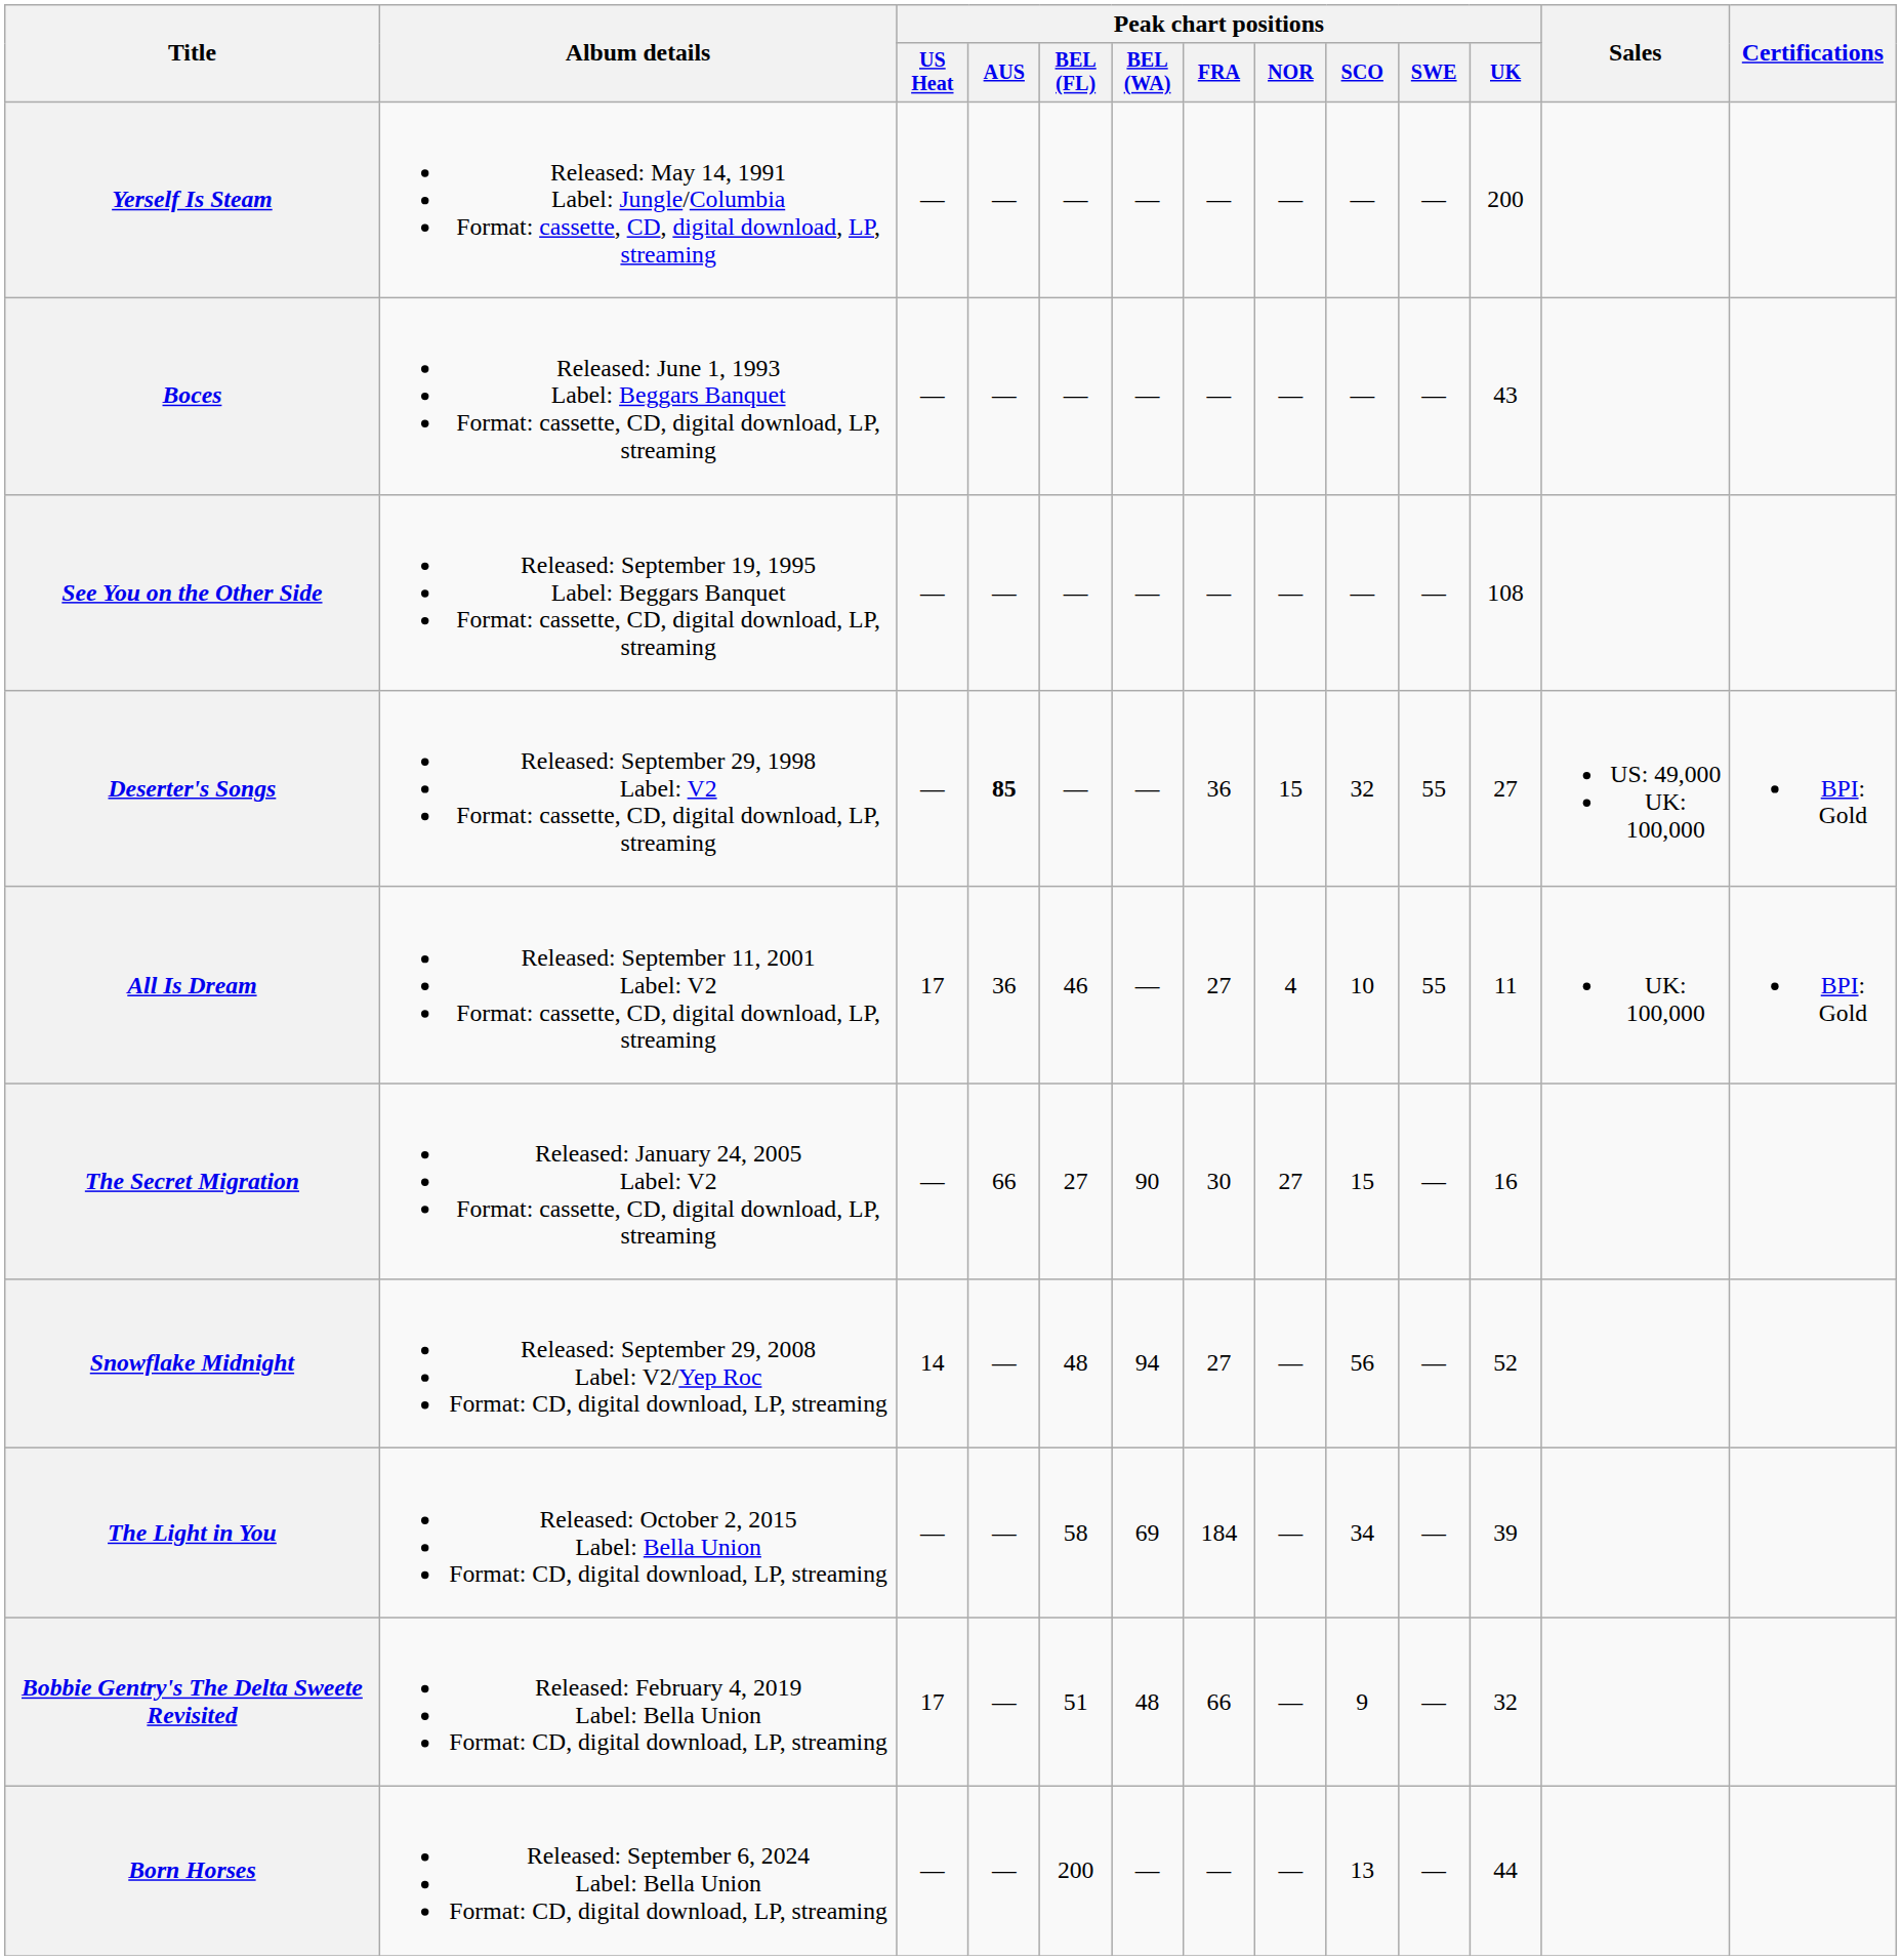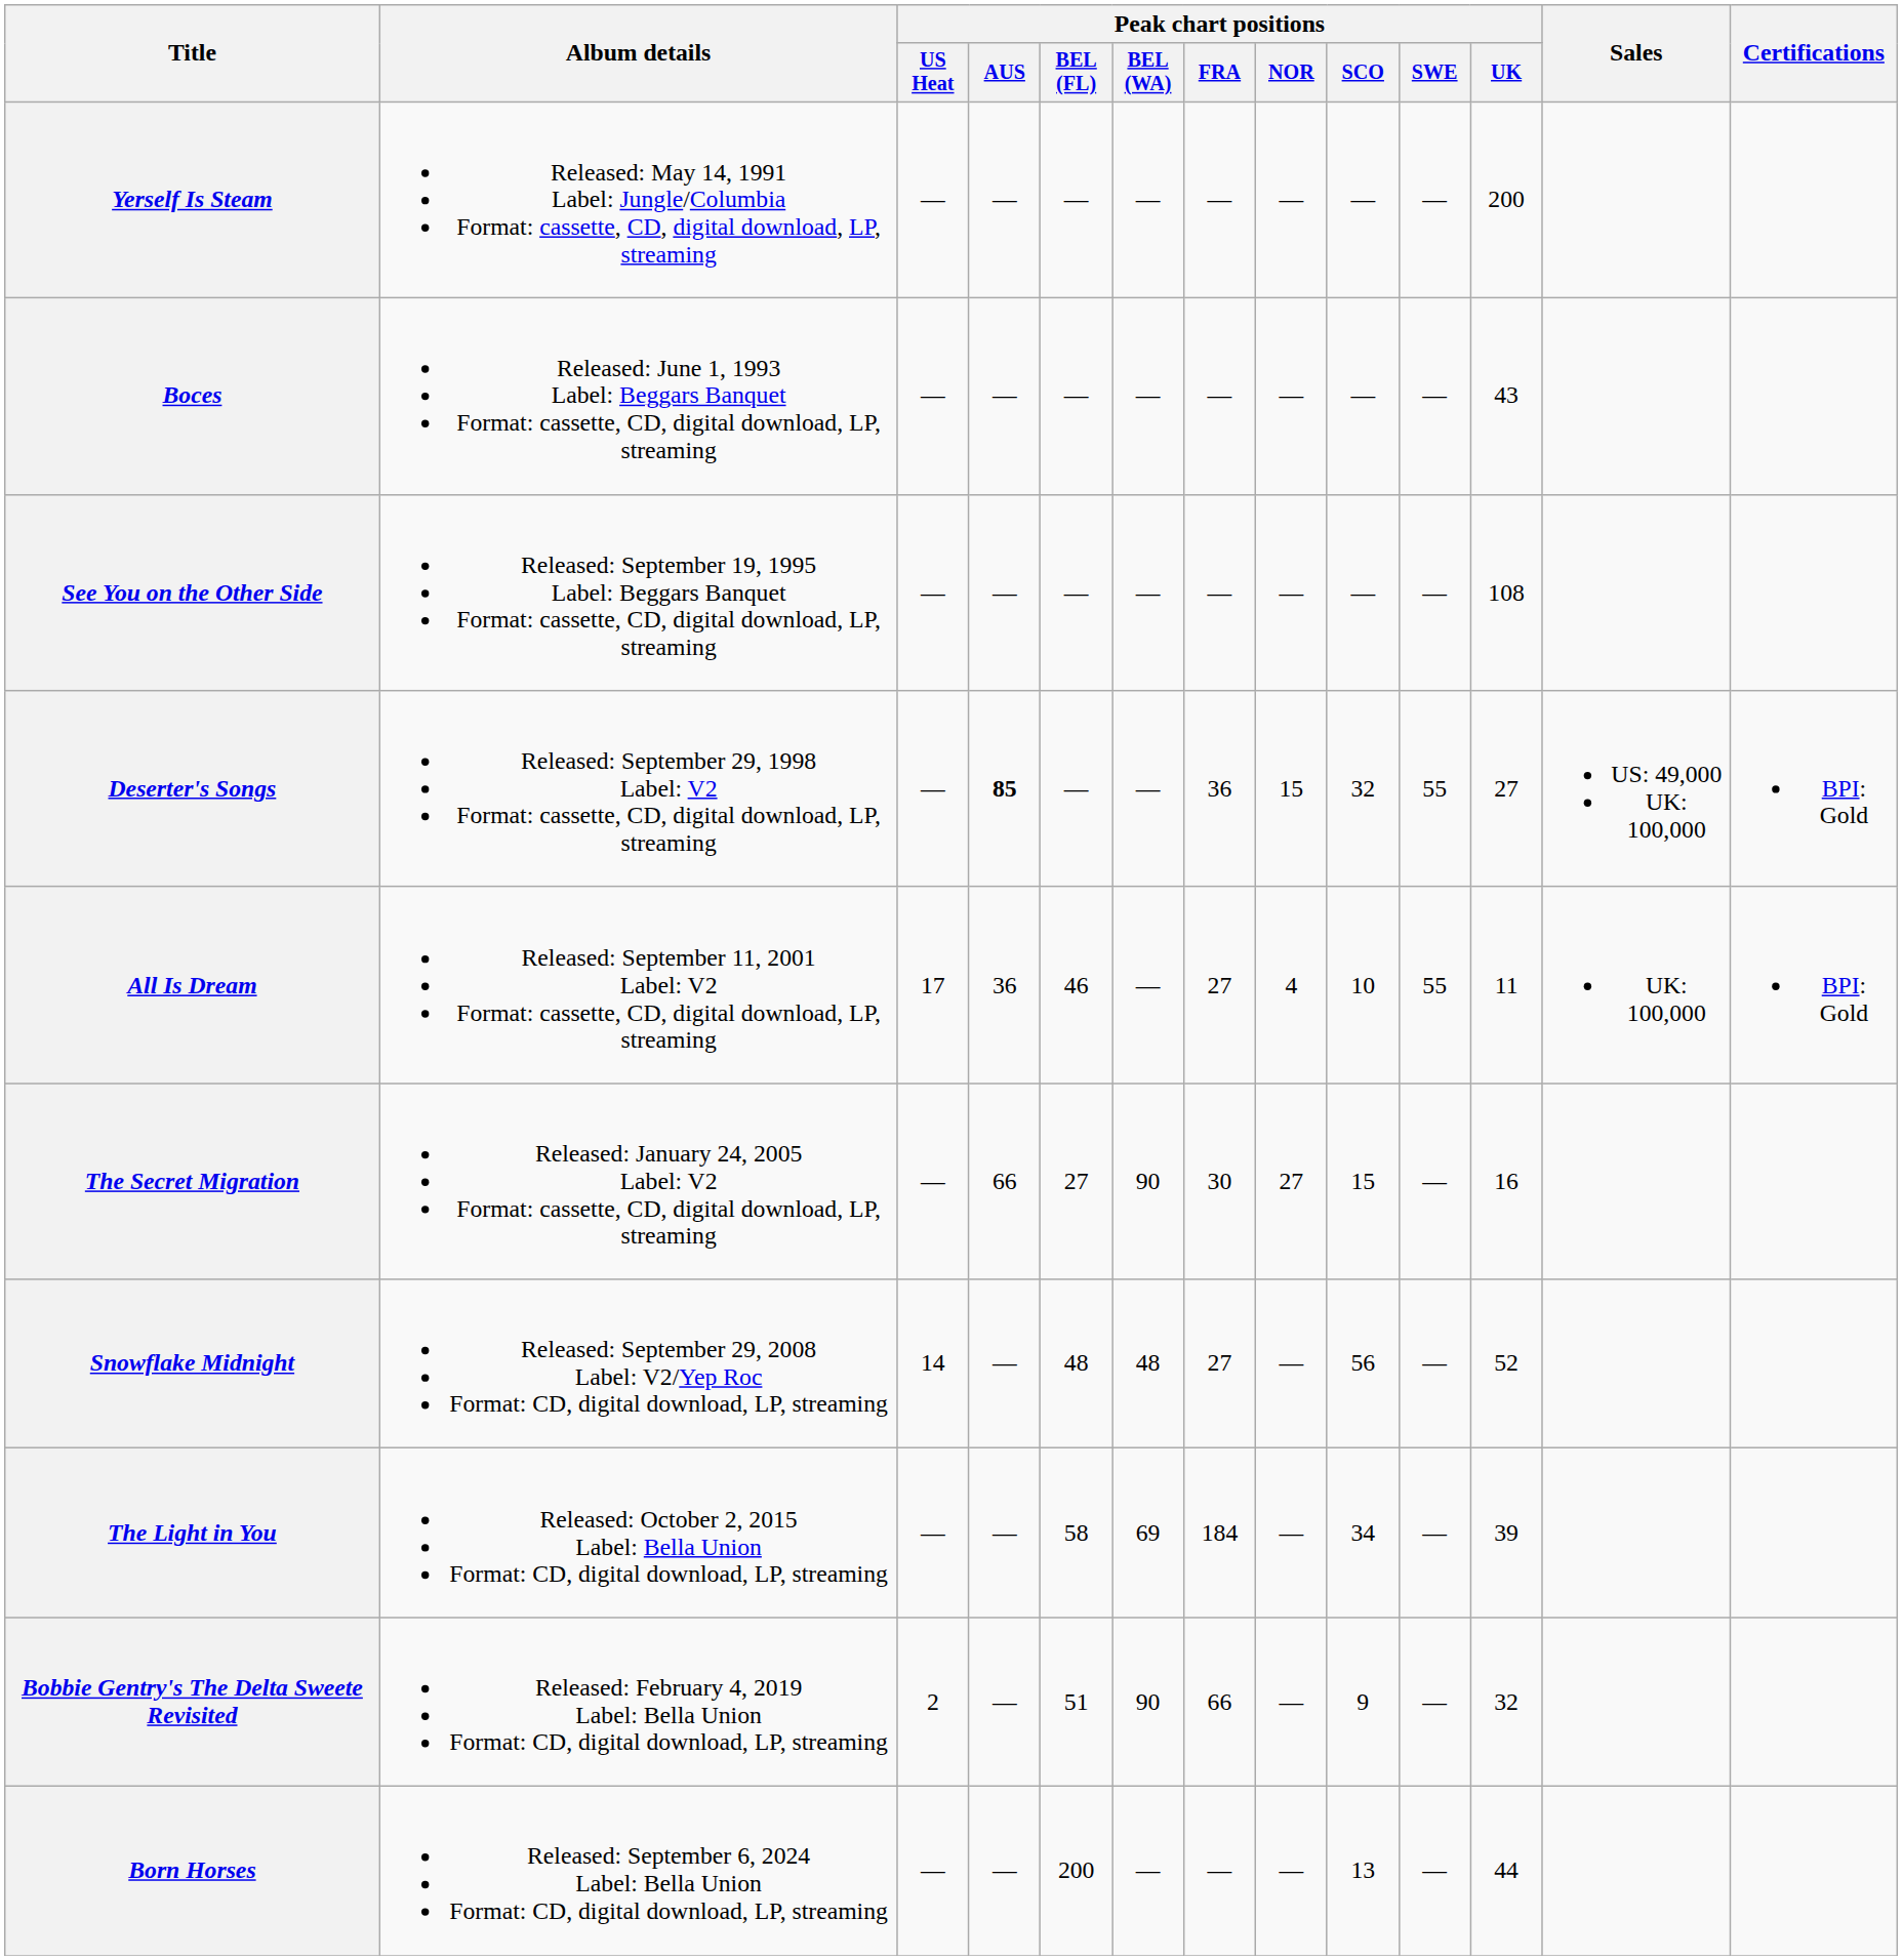 <table class="wikitable plainrowheaders" style="text-align:center;">
 <tr>
 <th scope="col" rowspan="2">Title</th>
 <th scope="col" rowspan="2">Album details</th>
 <th scope="col" colspan="9">Peak chart positions</th>
 <th scope="col" rowspan="2">Sales</th>
 <th scope="col" rowspan="2"><a href='#'>Certifications</a></th>
 </tr>
 <tr>
 <th scope="col" style="width:3em;font-size:85%;"><a href='#'>US<br>Heat</a><br></th>
 <th scope="col" style="width:3em;font-size:85%;"><a href='#'>AUS</a><br></th>
 <th scope="col" style="width:3em;font-size:85%;"><a href='#'>BEL<br>(FL)</a><br></th>
 <th scope="col" style="width:3em;font-size:85%;"><a href='#'>BEL<br>(WA)</a><br></th>
 <th scope="col" style="width:3em;font-size:85%;"><a href='#'>FRA</a><br></th>
 <th scope="col" style="width:3em;font-size:85%;"><a href='#'>NOR</a><br></th>
 <th scope="col" style="width:3em;font-size:85%;"><a href='#'>SCO</a><br></th>
 <th scope="col" style="width:3em;font-size:85%;"><a href='#'>SWE</a><br></th>
 <th scope="col" style="width:3em;font-size:85%;"><a href='#'>UK</a><br></th>
 </tr>
 <tr>
 <th scope="row"><em><a href='#'>Yerself Is Steam</a></em></th>
 <td><br><ul><li>Released: May 14, 1991</li><li>Label: <a href='#'>Jungle</a>/<a href='#'>Columbia</a></li><li>Format: <a href='#'>cassette</a>, <a href='#'>CD</a>, <a href='#'>digital download</a>, <a href='#'>LP</a>, <a href='#'>streaming</a></li></ul></td>
 <td>—</td>
 <td>—</td>
 <td>—</td>
 <td>—</td>
 <td>—</td>
 <td>—</td>
 <td>—</td>
 <td>—</td>
 <td>200</td>
 <td></td>
 <td></td>
 </tr>
 <tr>
 <th scope="row"><em><a href='#'>Boces</a></em></th>
 <td><br><ul><li>Released: June 1, 1993</li><li>Label: <a href='#'>Beggars Banquet</a></li><li>Format: cassette, CD, digital download, LP, streaming</li></ul></td>
 <td>—</td>
 <td>—</td>
 <td>—</td>
 <td>—</td>
 <td>—</td>
 <td>—</td>
 <td>—</td>
 <td>—</td>
 <td>43</td>
 <td></td>
 <td></td>
 </tr>
 <tr>
 <th scope="row"><em><a href='#'>See You on the Other Side</a></em></th>
 <td><br><ul><li>Released: September 19, 1995</li><li>Label: Beggars Banquet</li><li>Format: cassette, CD, digital download, LP, streaming</li></ul></td>
 <td>—</td>
 <td>—</td>
 <td>—</td>
 <td>—</td>
 <td>—</td>
 <td>—</td>
 <td>—</td>
 <td>—</td>
 <td>108</td>
 <td></td>
 <td></td>
 </tr>
 <tr>
 <th scope="row"><em><a href='#'>Deserter's Songs</a></em></th>
 <td><br><ul><li>Released: September 29, 1998</li><li>Label: <a href='#'>V2</a></li><li>Format: cassette, CD, digital download, LP, streaming</li></ul></td>
 <td>—</td>
 <td><strong>85</strong></td>
 <td>—</td>
 <td>—</td>
 <td>36</td>
 <td>15</td>
 <td>32</td>
 <td>55</td>
 <td>27</td>
 <td><br><ul><li>US: 49,000</li><li>UK: 100,000 </li></ul></td>
 <td><br><ul><li><a href='#'>BPI</a>: Gold</li></ul></td>
 </tr>
 <tr>
 <th scope="row"><em><a href='#'>All Is Dream</a></em></th>
 <td><br><ul><li>Released: September 11, 2001</li><li>Label: V2</li><li>Format: cassette, CD, digital download, LP, streaming</li></ul></td>
 <td>17</td>
 <td>36</td>
 <td>46</td>
 <td>—</td>
 <td>27</td>
 <td>4</td>
 <td>10</td>
 <td>55</td>
 <td>11</td>
 <td><br><ul><li>UK: 100,000 </li></ul></td>
 <td><br><ul><li><a href='#'>BPI</a>: Gold</li></ul></td>
 </tr>
 <tr>
 <th scope="row"><em><a href='#'>The Secret Migration</a></em></th>
 <td><br><ul><li>Released: January 24, 2005</li><li>Label: V2</li><li>Format: cassette, CD, digital download, LP, streaming</li></ul></td>
 <td>—</td>
 <td>66</td>
 <td>27</td>
 <td>90</td>
 <td>30</td>
 <td>27</td>
 <td>15</td>
 <td>—</td>
 <td>16</td>
 <td></td>
 <td></td>
 </tr>
 <tr>
 <th scope="row"><em><a href='#'>Snowflake Midnight</a></em></th>
 <td><br><ul><li>Released: September 29, 2008</li><li>Label: V2/<a href='#'>Yep Roc</a></li><li>Format: CD, digital download, LP, streaming</li></ul></td>
 <td>14</td>
 <td>—</td>
 <td>48</td>
-<td>94</td>
+<td>48</td>
 <td>27</td>
 <td>—</td>
 <td>56</td>
 <td>—</td>
 <td>52</td>
 <td></td>
 <td></td>
 </tr>
 <tr>
 <th scope="row"><em><a href='#'>The Light in You</a></em></th>
 <td><br><ul><li>Released: October 2, 2015</li><li>Label: <a href='#'>Bella Union</a></li><li>Format: CD, digital download, LP, streaming</li></ul></td>
 <td>—</td>
 <td>—</td>
 <td>58</td>
 <td>69</td>
 <td>184</td>
 <td>—</td>
 <td>34</td>
 <td>—</td>
 <td>39</td>
 <td></td>
 <td></td>
 </tr>
 <tr>
 <th scope="row"><em><a href='#'>Bobbie Gentry's The Delta Sweete Revisited</a></em></th>
 <td><br><ul><li>Released: February 4, 2019</li><li>Label: Bella Union</li><li>Format: CD, digital download, LP, streaming</li></ul></td>
-<td>17</td>
+<td>2</td>
 <td>—</td>
 <td>51</td>
-<td>48</td>
+<td>90</td>
 <td>66</td>
 <td>—</td>
 <td>9</td>
 <td>—</td>
 <td>32</td>
 <td></td>
 <td></td>
 </tr>
 <tr>
 <th scope="row"><em><a href='#'>Born Horses</a></em></th>
 <td><br><ul><li>Released: September 6, 2024</li><li>Label: Bella Union</li><li>Format: CD, digital download, LP, streaming</li></ul></td>
 <td>—</td>
 <td>—</td>
 <td>200</td>
 <td>—</td>
 <td>—</td>
 <td>—</td>
 <td>13</td>
 <td>—</td>
 <td>44</td>
 <td></td>
 <td></td>
 </tr>
 </table>
